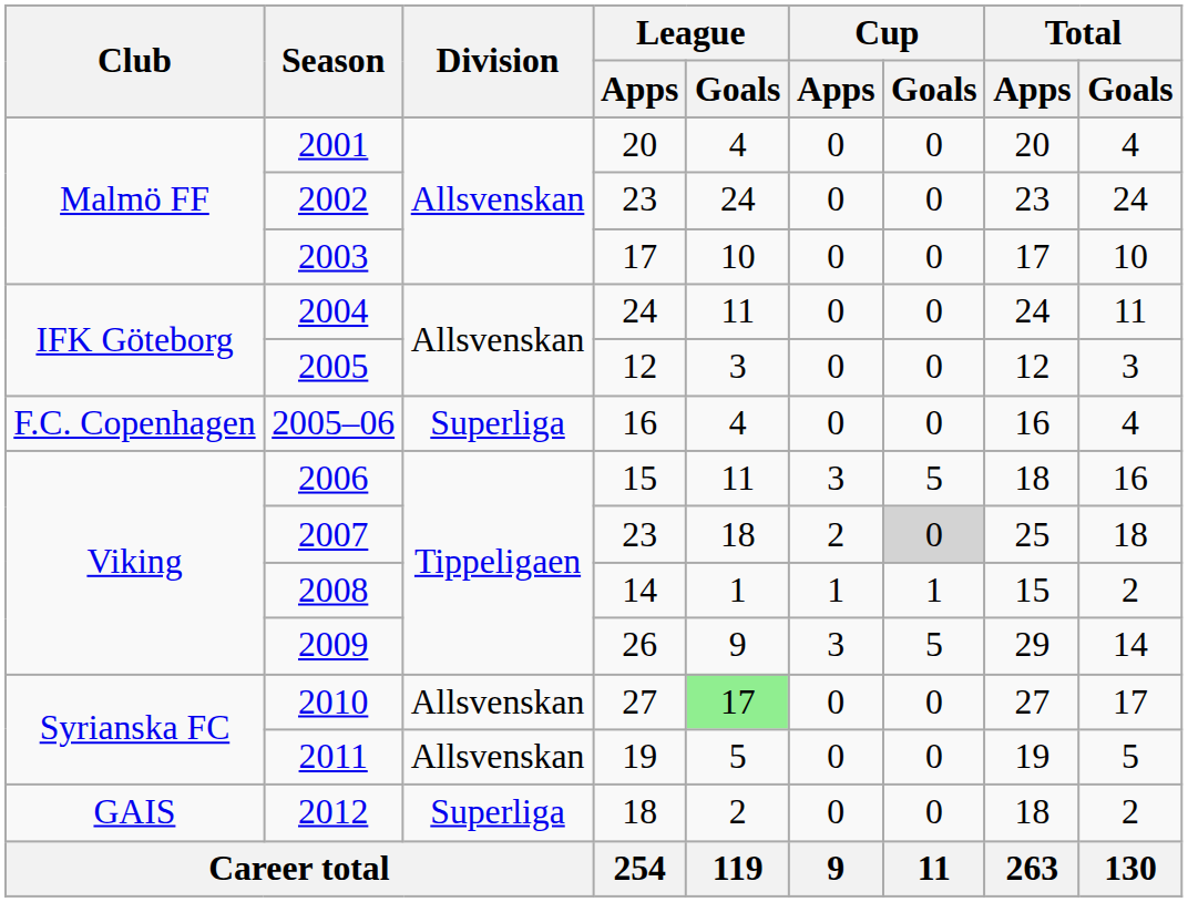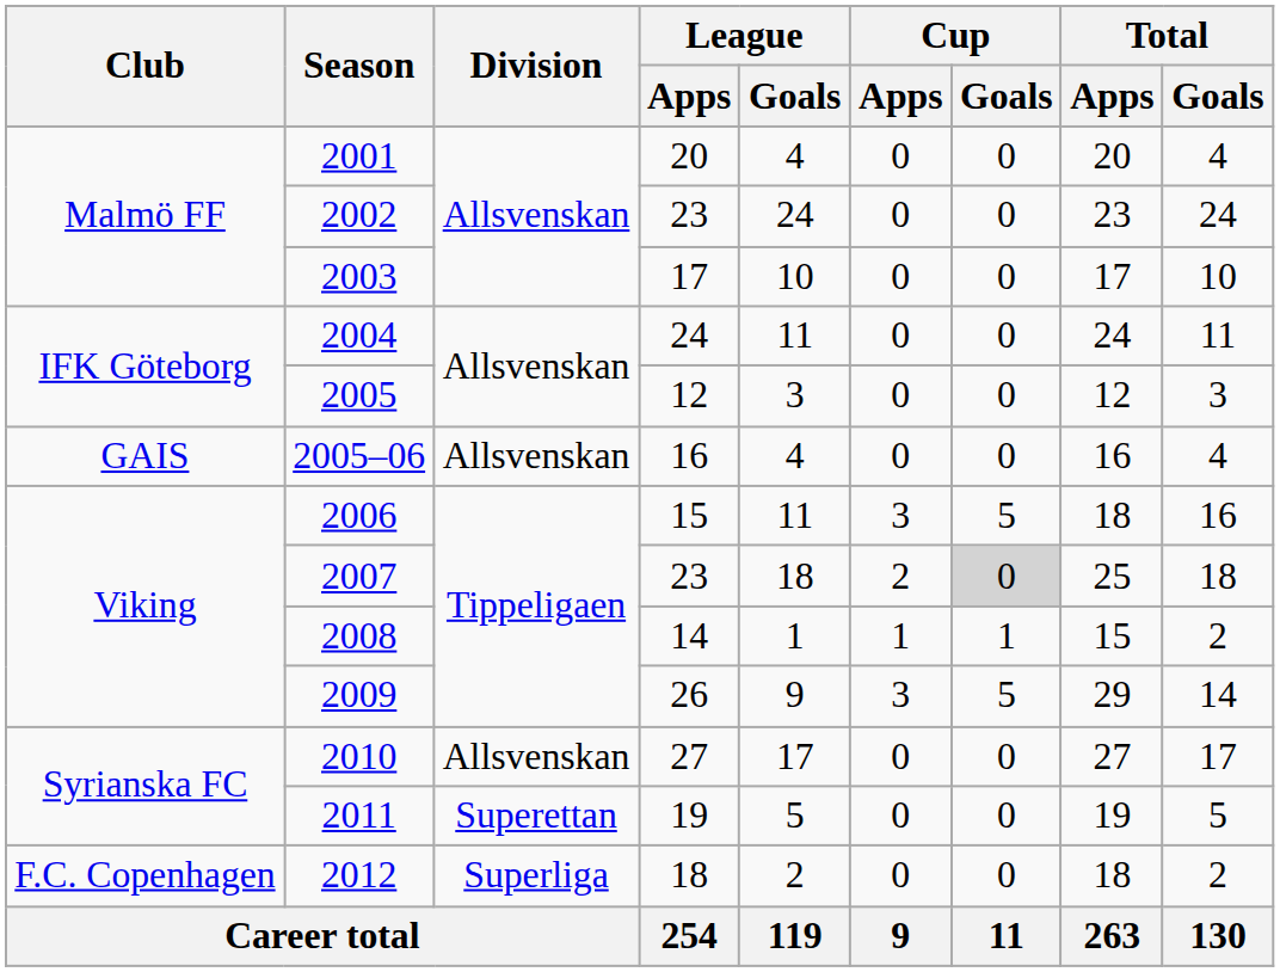 <table class="wikitable" style="text-align: center">
 <tr>
 <th rowspan="2">Club</th>
 <th rowspan="2">Season</th>
 <th rowspan="2">Division</th>
 <th colspan="2">League</th>
 <th colspan="2">Cup</th>
 <th colspan="2">Total</th>
 </tr>
 <tr>
 <th>Apps</th>
 <th>Goals</th>
 <th>Apps</th>
 <th>Goals</th>
 <th>Apps</th>
 <th>Goals</th>
 </tr>
 <tr>
 <td rowspan="3"><a href='#'>Malmö FF</a></td>
 <td><a href='#'>2001</a></td>
 <td rowspan="3"><a href='#'>Allsvenskan</a></td>
 <td>20</td>
 <td>4</td>
 <td>0</td>
 <td>0</td>
 <td>20</td>
 <td>4</td>
 </tr>
 <tr>
 <td><a href='#'>2002</a></td>
 <td>23</td>
 <td>24</td>
 <td>0</td>
 <td>0</td>
 <td>23</td>
 <td>24</td>
 </tr>
 <tr>
 <td><a href='#'>2003</a></td>
 <td>17</td>
 <td>10</td>
 <td>0</td>
 <td>0</td>
 <td>17</td>
 <td>10</td>
 </tr>
 <tr>
 <td rowspan="2"><a href='#'>IFK Göteborg</a></td>
 <td><a href='#'>2004</a></td>
 <td rowspan="2">Allsvenskan</td>
 <td>24</td>
 <td>11</td>
 <td>0</td>
 <td>0</td>
 <td>24</td>
 <td>11</td>
 </tr>
 <tr>
 <td><a href='#'>2005</a></td>
 <td>12</td>
 <td>3</td>
 <td>0</td>
 <td>0</td>
 <td>12</td>
 <td>3</td>
 </tr>
 <tr>
-<td><a href='#'>F.C. Copenhagen</a></td>
+<td><a href='#'>GAIS</a></td>
 <td><a href='#'>2005–06</a></td>
-<td><a href='#'>Superliga</a></td>
+<td>Allsvenskan</td>
 <td>16</td>
 <td>4</td>
 <td>0</td>
 <td>0</td>
 <td>16</td>
 <td>4</td>
 </tr>
 <tr>
 <td rowspan="4"><a href='#'>Viking</a></td>
 <td><a href='#'>2006</a></td>
 <td rowspan="4"><a href='#'>Tippeligaen</a></td>
 <td>15</td>
 <td>11</td>
 <td>3</td>
 <td>5</td>
 <td>18</td>
 <td>16</td>
 </tr>
 <tr>
 <td><a href='#'>2007</a></td>
 <td>23</td>
 <td>18</td>
 <td>2</td>
 <td style="background: lightgrey;">0</td>
 <td>25</td>
 <td>18</td>
 </tr>
 <tr>
 <td><a href='#'>2008</a></td>
 <td>14</td>
 <td>1</td>
 <td>1</td>
 <td>1</td>
 <td>15</td>
 <td>2</td>
 </tr>
 <tr>
 <td><a href='#'>2009</a></td>
 <td>26</td>
 <td>9</td>
 <td>3</td>
 <td>5</td>
 <td>29</td>
 <td>14</td>
 </tr>
 <tr>
 <td rowspan="2"><a href='#'>Syrianska FC</a></td>
 <td><a href='#'>2010</a></td>
 <td>Allsvenskan</td>
 <td>27</td>
-<td style="background: lightgreen;">17</td>
+<td>17</td>
 <td>0</td>
 <td>0</td>
 <td>27</td>
 <td>17</td>
 </tr>
 <tr>
 <td><a href='#'>2011</a></td>
-<td>Allsvenskan</td>
+<td><a href='#'>Superettan</a></td>
 <td>19</td>
 <td>5</td>
 <td>0</td>
 <td>0</td>
 <td>19</td>
 <td>5</td>
 </tr>
 <tr>
-<td><a href='#'>GAIS</a></td>
+<td><a href='#'>F.C. Copenhagen</a></td>
 <td><a href='#'>2012</a></td>
 <td><a href='#'>Superliga</a></td>
 <td>18</td>
 <td>2</td>
 <td>0</td>
 <td>0</td>
 <td>18</td>
 <td>2</td>
 </tr>
 <tr>
 <th colspan="3">Career total</th>
 <th>254</th>
 <th>119</th>
 <th>9</th>
 <th>11</th>
 <th>263</th>
 <th>130</th>
 </tr>
 </table>
